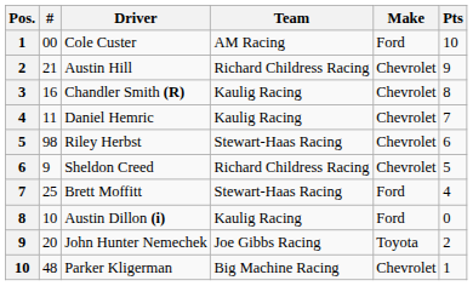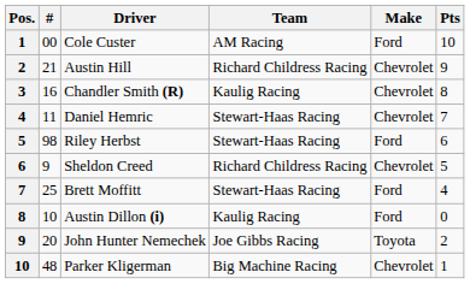 <table class="wikitable" style="font-size:95%">
 <tr>
 <th>Pos.</th>
 <th>#</th>
 <th>Driver</th>
 <th>Team</th>
 <th>Make</th>
 <th>Pts</th>
 </tr>
 <tr>
 <th>1</th>
 <td>00</td>
 <td>Cole Custer</td>
 <td>AM Racing</td>
 <td>Ford</td>
 <td>10</td>
 </tr>
 <tr>
 <th>2</th>
 <td>21</td>
 <td>Austin Hill</td>
 <td>Richard Childress Racing</td>
 <td>Chevrolet</td>
 <td>9</td>
 </tr>
 <tr>
 <th>3</th>
 <td>16</td>
 <td>Chandler Smith <strong>(R)</strong></td>
 <td>Kaulig Racing</td>
 <td>Chevrolet</td>
 <td>8</td>
 </tr>
 <tr>
 <th>4</th>
 <td>11</td>
 <td>Daniel Hemric</td>
-<td>Kaulig Racing</td>
+<td>Stewart-Haas Racing</td>
 <td>Chevrolet</td>
 <td>7</td>
 </tr>
 <tr>
 <th>5</th>
 <td>98</td>
 <td>Riley Herbst</td>
 <td>Stewart-Haas Racing</td>
-<td>Chevrolet</td>
+<td>Ford</td>
 <td>6</td>
 </tr>
 <tr>
 <th>6</th>
 <td>9</td>
 <td>Sheldon Creed</td>
 <td>Richard Childress Racing</td>
 <td>Chevrolet</td>
 <td>5</td>
 </tr>
 <tr>
 <th>7</th>
 <td>25</td>
 <td>Brett Moffitt</td>
 <td>Stewart-Haas Racing</td>
 <td>Ford</td>
 <td>4</td>
 </tr>
 <tr>
 <th>8</th>
 <td>10</td>
 <td>Austin Dillon <strong>(i)</strong></td>
 <td>Kaulig Racing</td>
 <td>Ford</td>
 <td>0</td>
 </tr>
 <tr>
 <th>9</th>
 <td>20</td>
 <td>John Hunter Nemechek</td>
 <td>Joe Gibbs Racing</td>
 <td>Toyota</td>
 <td>2</td>
 </tr>
 <tr>
 <th>10</th>
 <td>48</td>
 <td>Parker Kligerman</td>
 <td>Big Machine Racing</td>
 <td>Chevrolet</td>
 <td>1</td>
 </tr>
 </table>
